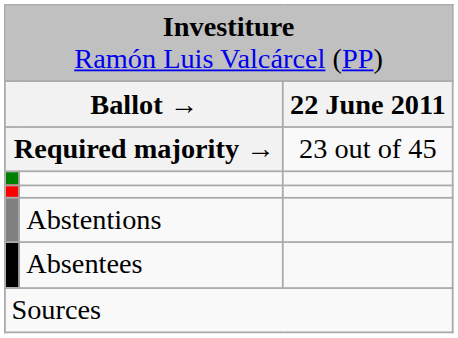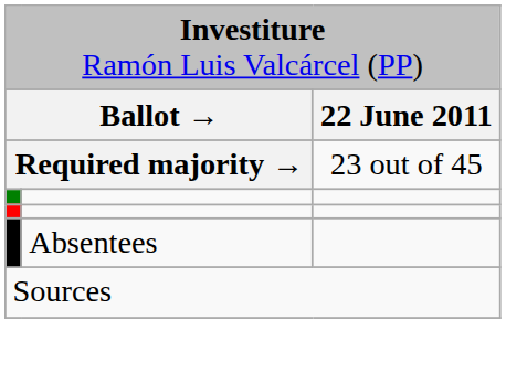 <table class="wikitable" style="text-align:center;">
 <tr>
 <td colspan="3" align="center" bgcolor="#C0C0C0"><strong>Investiture</strong><br><a href='#'>Ramón Luis Valcárcel</a> (<a href='#'>PP</a>)</td>
 </tr>
 <tr>
 <th colspan="2" width="150px">Ballot →</th>
 <th>22 June 2011</th>
 </tr>
 <tr>
 <th colspan="2">Required majority →</th>
 <td>23 out of 45 </td>
 </tr>
 <tr>
 <th width="1px" style="background:green;"></th>
 <td align="left"></td>
 <td></td>
 </tr>
 <tr>
 <th style="color:inherit;background:red;"></th>
 <td align="left"></td>
 <td></td>
 </tr>
 <tr>
-<th style="color:inherit;background:gray;"></th>
-<td align="left"><span>Abstentions</span></td>
-<td></td>
-</tr>
-<tr>
 <th style="color:inherit;background:black;"></th>
 <td align="left"><span>Absentees</span></td>
 <td></td>
 </tr>
 <tr>
 <td align="left" colspan="3">Sources</td>
 </tr>
 </table>
